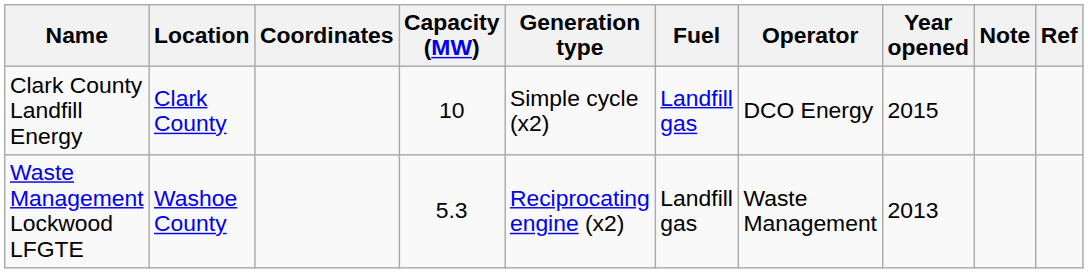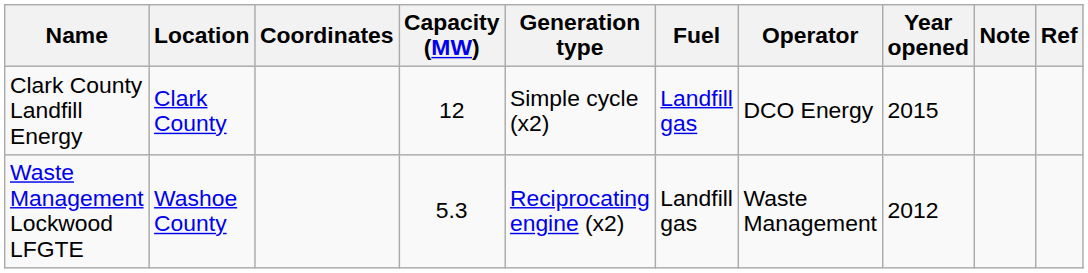 <table class="wikitable">
 <tr>
 <th>Name</th>
 <th>Location</th>
 <th>Coordinates</th>
 <th>Capacity<br>(<a href='#'>MW</a>)</th>
 <th>Generation<br>type</th>
 <th>Fuel</th>
 <th>Operator</th>
 <th>Year<br>opened</th>
 <th>Note</th>
 <th>Ref</th>
 </tr>
 <tr>
 <td>Clark County Landfill Energy</td>
 <td><a href='#'>Clark County</a></td>
 <td></td>
-<td align="center">10</td>
+<td align="center">12</td>
 <td>Simple cycle (x2)</td>
 <td><a href='#'>Landfill gas</a></td>
 <td>DCO Energy</td>
 <td>2015</td>
 <td></td>
 <td></td>
 </tr>
 <tr>
 <td><a href='#'>Waste Management</a> Lockwood LFGTE</td>
 <td><a href='#'>Washoe County</a></td>
 <td></td>
 <td align="center">5.3</td>
 <td><a href='#'>Reciprocating engine</a> (x2)</td>
 <td>Landfill gas</td>
 <td>Waste Management</td>
-<td>2013</td>
+<td>2012</td>
 <td></td>
 <td></td>
 </tr>
 </table>
